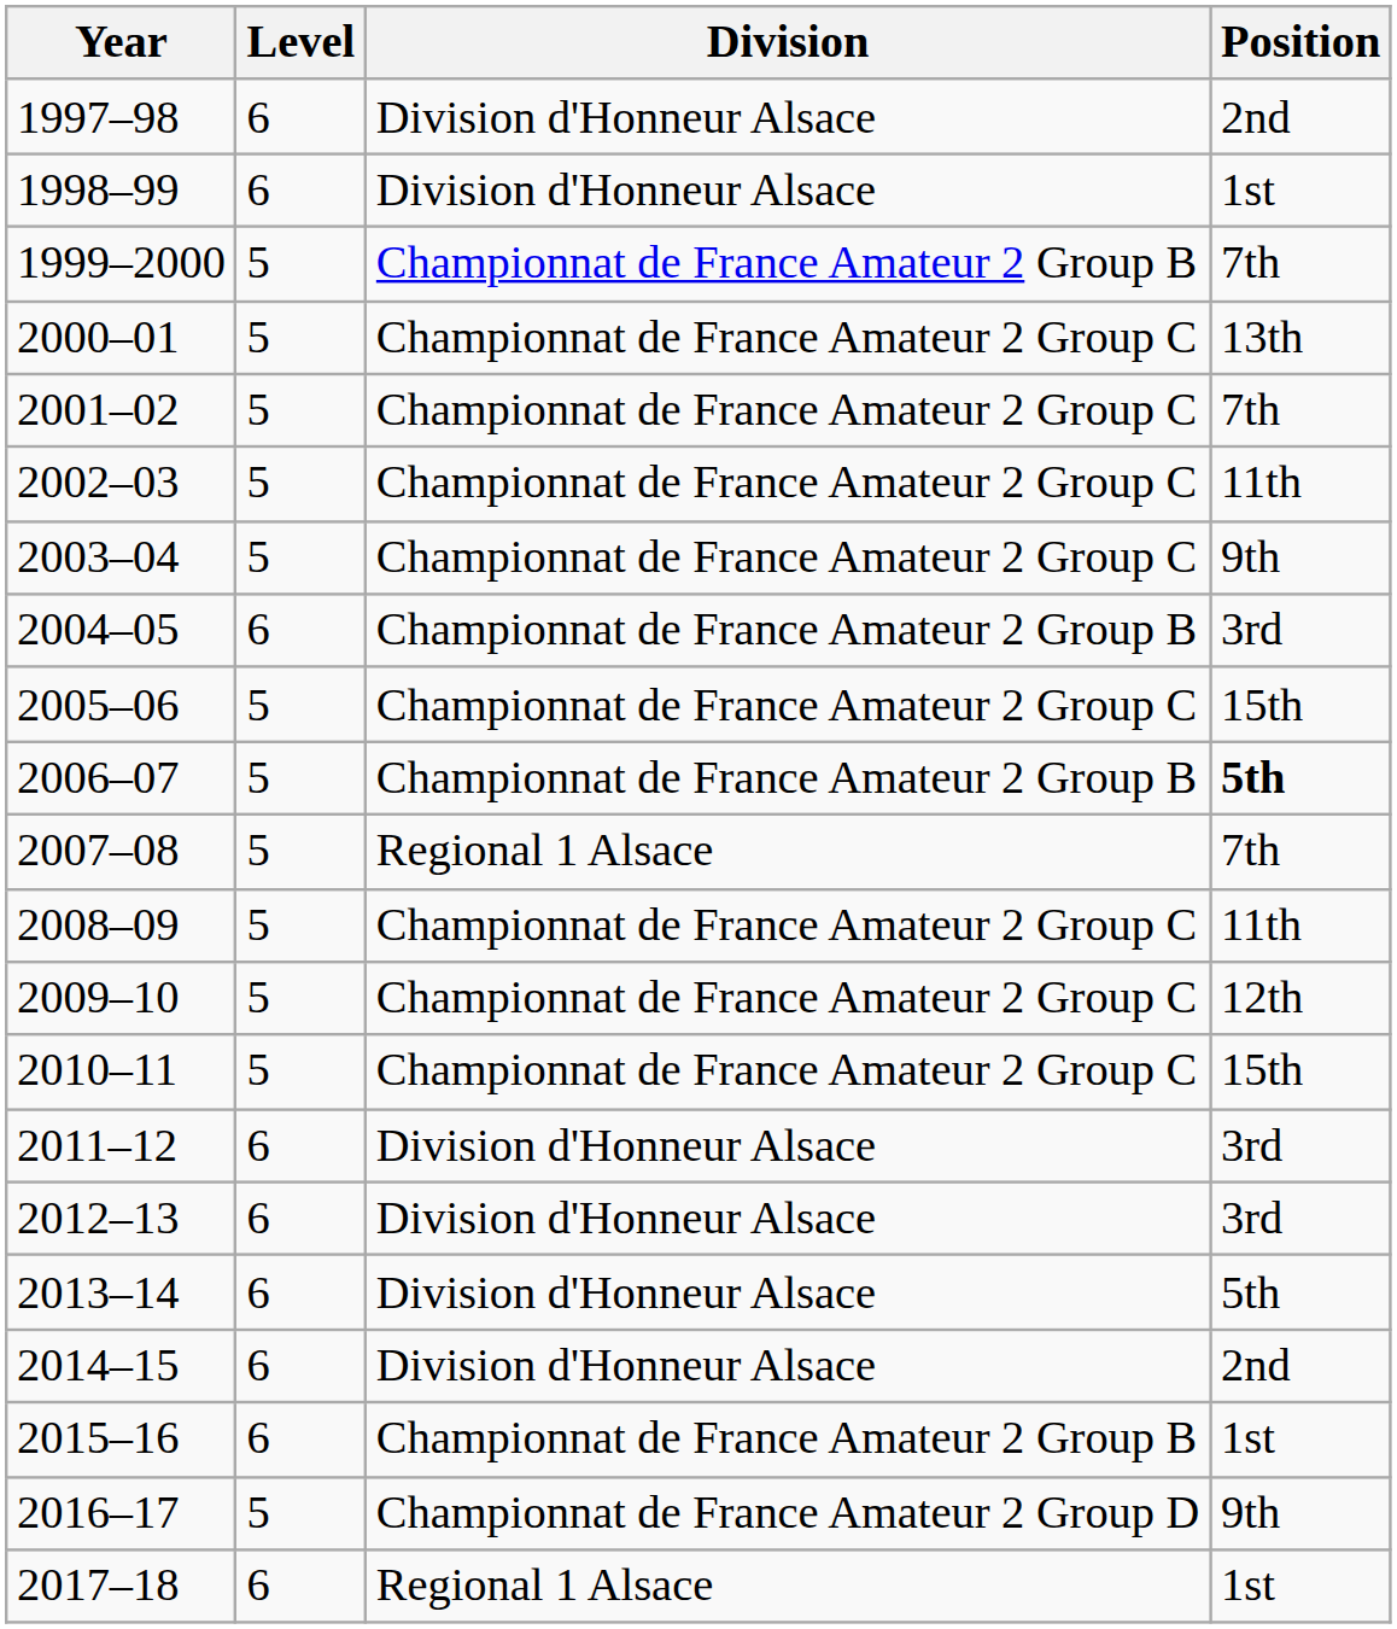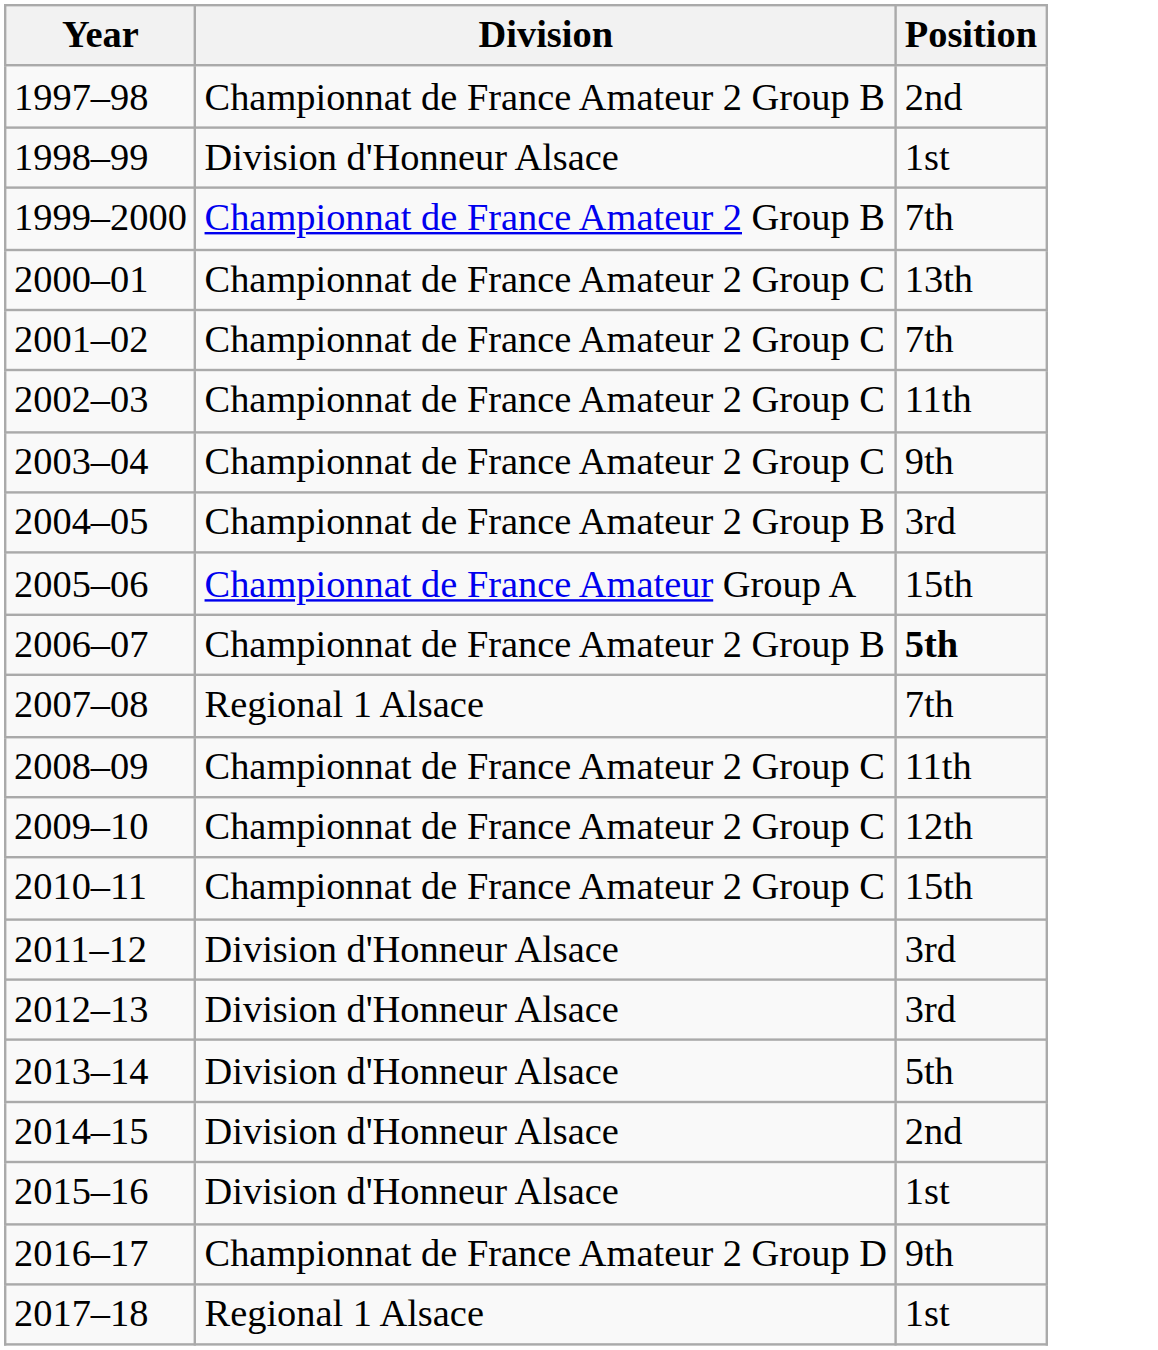 <table class="wikitable">
 <tr>
 <th>Year</th>
-<th>Level</th>
 <th>Division</th>
 <th>Position</th>
 </tr>
 <tr>
 <td>1997–98</td>
-<td>6</td>
-<td>Division d'Honneur Alsace</td>
+<td>Championnat de France Amateur 2 Group B</td>
 <td>2nd</td>
 </tr>
 <tr>
 <td>1998–99</td>
-<td>6</td>
 <td>Division d'Honneur Alsace</td>
 <td>1st</td>
 </tr>
 <tr>
 <td>1999–2000</td>
-<td>5</td>
 <td><a href='#'>Championnat de France Amateur 2</a> Group B</td>
 <td>7th</td>
 </tr>
 <tr>
 <td>2000–01</td>
-<td>5</td>
 <td>Championnat de France Amateur 2 Group C</td>
 <td>13th</td>
 </tr>
 <tr>
 <td>2001–02</td>
-<td>5</td>
 <td>Championnat de France Amateur 2 Group C</td>
 <td>7th</td>
 </tr>
 <tr>
 <td>2002–03</td>
-<td>5</td>
 <td>Championnat de France Amateur 2 Group C</td>
 <td>11th</td>
 </tr>
 <tr>
 <td>2003–04</td>
-<td>5</td>
 <td>Championnat de France Amateur 2 Group C</td>
 <td>9th</td>
 </tr>
 <tr>
 <td>2004–05</td>
-<td>6</td>
 <td>Championnat de France Amateur 2 Group B</td>
 <td>3rd</td>
 </tr>
 <tr>
 <td>2005–06</td>
-<td>5</td>
-<td>Championnat de France Amateur 2 Group C</td>
+<td><a href='#'>Championnat de France Amateur</a> Group A</td>
 <td>15th</td>
 </tr>
 <tr>
 <td>2006–07</td>
-<td>5</td>
 <td>Championnat de France Amateur 2 Group B</td>
 <td><strong>5th</strong></td>
 </tr>
 <tr>
 <td>2007–08</td>
-<td>5</td>
 <td>Regional 1 Alsace</td>
 <td>7th</td>
 </tr>
 <tr>
 <td>2008–09</td>
-<td>5</td>
 <td>Championnat de France Amateur 2 Group C</td>
 <td>11th</td>
 </tr>
 <tr>
 <td>2009–10</td>
-<td>5</td>
 <td>Championnat de France Amateur 2 Group C</td>
 <td>12th</td>
 </tr>
 <tr>
 <td>2010–11</td>
-<td>5</td>
 <td>Championnat de France Amateur 2 Group C</td>
 <td>15th</td>
 </tr>
 <tr>
 <td>2011–12</td>
-<td>6</td>
 <td>Division d'Honneur Alsace</td>
 <td>3rd</td>
 </tr>
 <tr>
 <td>2012–13</td>
-<td>6</td>
 <td>Division d'Honneur Alsace</td>
 <td>3rd</td>
 </tr>
 <tr>
 <td>2013–14</td>
-<td>6</td>
 <td>Division d'Honneur Alsace</td>
 <td>5th</td>
 </tr>
 <tr>
 <td>2014–15</td>
-<td>6</td>
 <td>Division d'Honneur Alsace</td>
 <td>2nd</td>
 </tr>
 <tr>
 <td>2015–16</td>
-<td>6</td>
-<td>Championnat de France Amateur 2 Group B</td>
+<td>Division d'Honneur Alsace</td>
 <td>1st</td>
 </tr>
 <tr>
 <td>2016–17</td>
-<td>5</td>
 <td>Championnat de France Amateur 2 Group D</td>
 <td>9th</td>
 </tr>
 <tr>
 <td>2017–18</td>
-<td>6</td>
 <td>Regional 1 Alsace</td>
 <td>1st</td>
 </tr>
 </table>
